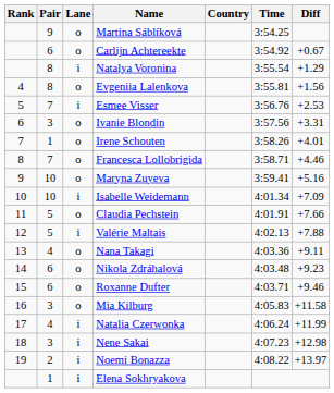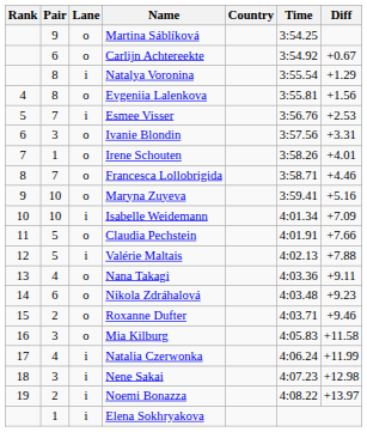 <table class="wikitable sortable" style="text-align:center">
 <tr>
 <th>Rank</th>
 <th>Pair</th>
 <th>Lane</th>
 <th>Name</th>
 <th>Country</th>
 <th>Time</th>
 <th>Diff</th>
 </tr>
 <tr>
 <td></td>
 <td>9</td>
 <td>o</td>
 <td align=left><a href='#'>Martina Sáblíková</a></td>
 <td align=left></td>
 <td>3:54.25</td>
 <td></td>
 </tr>
 <tr>
 <td></td>
 <td>6</td>
 <td>o</td>
 <td align=left><a href='#'>Carlijn Achtereekte</a></td>
 <td align=left></td>
 <td>3:54.92</td>
 <td>+0.67</td>
 </tr>
 <tr>
 <td></td>
 <td>8</td>
 <td>i</td>
 <td align=left><a href='#'>Natalya Voronina</a></td>
 <td align=left></td>
 <td>3:55.54</td>
 <td>+1.29</td>
 </tr>
 <tr>
 <td>4</td>
 <td>8</td>
 <td>o</td>
 <td align=left><a href='#'>Evgeniia Lalenkova</a></td>
 <td align=left></td>
 <td>3:55.81</td>
 <td>+1.56</td>
 </tr>
 <tr>
 <td>5</td>
 <td>7</td>
 <td>i</td>
 <td align=left><a href='#'>Esmee Visser</a></td>
 <td align=left></td>
 <td>3:56.76</td>
 <td>+2.53</td>
 </tr>
 <tr>
 <td>6</td>
 <td>3</td>
 <td>o</td>
 <td align=left><a href='#'>Ivanie Blondin</a></td>
 <td align=left></td>
 <td>3:57.56</td>
 <td>+3.31</td>
 </tr>
 <tr>
 <td>7</td>
 <td>1</td>
 <td>o</td>
 <td align=left><a href='#'>Irene Schouten</a></td>
 <td align=left></td>
 <td>3:58.26</td>
 <td>+4.01</td>
 </tr>
 <tr>
 <td>8</td>
 <td>7</td>
 <td>o</td>
 <td align=left><a href='#'>Francesca Lollobrigida</a></td>
 <td align=left></td>
 <td>3:58.71</td>
 <td>+4.46</td>
 </tr>
 <tr>
 <td>9</td>
 <td>10</td>
 <td>o</td>
 <td align=left><a href='#'>Maryna Zuyeva</a></td>
 <td align=left></td>
 <td>3:59.41</td>
 <td>+5.16</td>
 </tr>
 <tr>
 <td>10</td>
 <td>10</td>
 <td>i</td>
 <td align=left><a href='#'>Isabelle Weidemann</a></td>
 <td align=left></td>
 <td>4:01.34</td>
 <td>+7.09</td>
 </tr>
 <tr>
 <td>11</td>
 <td>5</td>
 <td>o</td>
 <td align=left><a href='#'>Claudia Pechstein</a></td>
 <td align=left></td>
 <td>4:01.91</td>
 <td>+7.66</td>
 </tr>
 <tr>
 <td>12</td>
 <td>5</td>
 <td>i</td>
 <td align=left><a href='#'>Valérie Maltais</a></td>
 <td align=left></td>
 <td>4:02.13</td>
 <td>+7.88</td>
 </tr>
 <tr>
 <td>13</td>
 <td>4</td>
 <td>o</td>
 <td align=left><a href='#'>Nana Takagi</a></td>
 <td align=left></td>
 <td>4:03.36</td>
 <td>+9.11</td>
 </tr>
 <tr>
 <td>14</td>
 <td>6</td>
 <td>o</td>
 <td align=left><a href='#'>Nikola Zdráhalová</a></td>
 <td align=left></td>
 <td>4:03.48</td>
 <td>+9.23</td>
 </tr>
 <tr>
 <td>15</td>
-<td>6</td>
+<td>2</td>
 <td>o</td>
 <td align=left><a href='#'>Roxanne Dufter</a></td>
 <td align=left></td>
 <td>4:03.71</td>
 <td>+9.46</td>
 </tr>
 <tr>
 <td>16</td>
 <td>3</td>
 <td>o</td>
 <td align=left><a href='#'>Mia Kilburg</a></td>
 <td align=left></td>
 <td>4:05.83</td>
 <td>+11.58</td>
 </tr>
 <tr>
 <td>17</td>
 <td>4</td>
 <td>i</td>
 <td align=left><a href='#'>Natalia Czerwonka</a></td>
 <td align=left></td>
 <td>4:06.24</td>
 <td>+11.99</td>
 </tr>
 <tr>
 <td>18</td>
 <td>3</td>
 <td>i</td>
 <td align=left><a href='#'>Nene Sakai</a></td>
 <td align=left></td>
 <td>4:07.23</td>
 <td>+12.98</td>
 </tr>
 <tr>
 <td>19</td>
 <td>2</td>
 <td>i</td>
 <td align=left><a href='#'>Noemi Bonazza</a></td>
 <td align=left></td>
 <td>4:08.22</td>
 <td>+13.97</td>
 </tr>
 <tr>
 <td></td>
 <td>1</td>
 <td>i</td>
 <td align=left><a href='#'>Elena Sokhryakova</a></td>
 <td align=left></td>
 <td colspan=2></td>
 </tr>
 </table>
